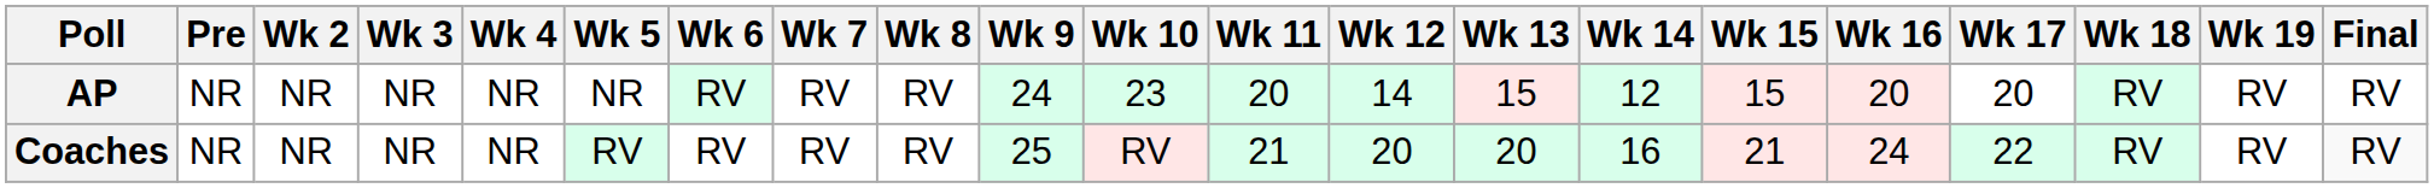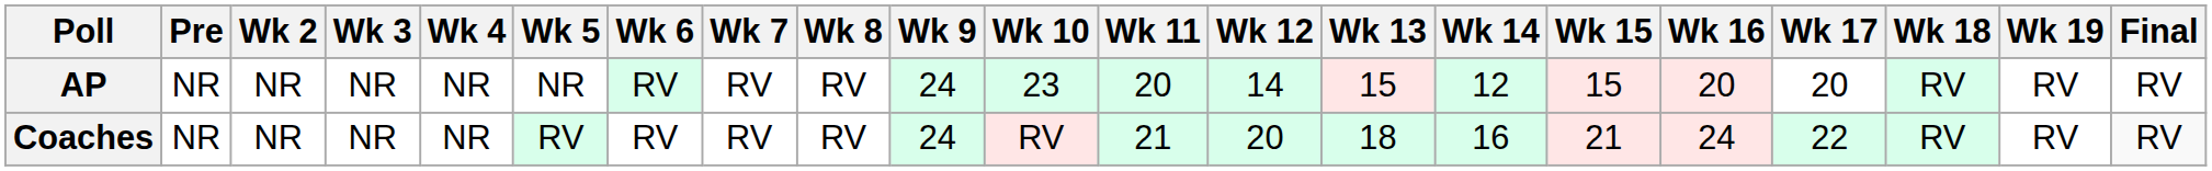 <table class="wikitable" style="white-space:nowrap;">
 <tr>
 <th>Poll</th>
 <th>Pre</th>
 <th>Wk 2</th>
 <th>Wk 3</th>
 <th>Wk 4</th>
 <th>Wk 5</th>
 <th>Wk 6</th>
 <th>Wk 7</th>
 <th>Wk 8</th>
 <th>Wk 9</th>
 <th>Wk 10</th>
 <th>Wk 11</th>
 <th>Wk 12</th>
 <th>Wk 13</th>
 <th>Wk 14</th>
 <th>Wk 15</th>
 <th>Wk 16</th>
 <th>Wk 17</th>
 <th>Wk 18</th>
 <th>Wk 19</th>
 <th>Final</th>
 </tr>
 <tr style="text-align:center;">
 <th>AP</th>
 <td style="background:#FFF;">NR</td>
 <td style="background:#FFF;">NR</td>
 <td style="background:#FFF;">NR</td>
 <td style="background:#FFF;">NR</td>
 <td style="background:#FFF;">NR</td>
 <td style="background:#D8FFEB;">RV</td>
 <td style="background:#FFF;">RV</td>
 <td style="background:#FFF;">RV</td>
 <td style="background:#D8FFEB;">24</td>
 <td style="background:#D8FFEB;">23</td>
 <td style="background:#D8FFEB;">20</td>
 <td style="background:#D8FFEB;">14</td>
 <td style="background:#FFE6E6;">15</td>
 <td style="background:#D8FFEB;">12</td>
 <td style="background:#FFE6E6;">15</td>
 <td style="background:#FFE6E6;">20</td>
 <td style="background:#FFF;">20</td>
 <td style="background:#D8FFEB;">RV</td>
 <td style="background:#FFF;">RV</td>
 <td style="background:#FFF;">RV</td>
 </tr>
 <tr style="text-align:center;">
 <th>Coaches</th>
 <td style="background:#FFF;">NR</td>
 <td style="background:#FFF;">NR</td>
 <td style="background:#FFF;">NR</td>
 <td style="background:#FFF;">NR</td>
 <td style="background:#D8FFEB;">RV</td>
 <td style="background:#FFF;">RV</td>
 <td style="background:#FFF;">RV</td>
 <td style="background:#FFF;">RV</td>
-<td style="background:#D8FFEB;">25</td>
+<td style="background:#D8FFEB;">24</td>
 <td style="background:#FFE6E6;">RV</td>
 <td style="background:#D8FFEB;">21</td>
 <td style="background:#D8FFEB;">20</td>
-<td style="background:#D8FFEB;">20</td>
+<td style="background:#D8FFEB;">18</td>
 <td style="background:#D8FFEB;">16</td>
 <td style="background:#FFE6E6;">21</td>
 <td style="background:#FFE6E6;">24</td>
 <td style="background:#D8FFEB;">22</td>
 <td style="background:#D8FFEB;">RV</td>
 <td style="background:#FFF;">RV</td>
 <td>RV</td>
 </tr>
 </table>
